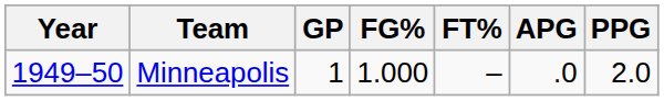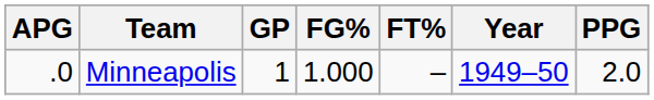 <table class="wikitable sortable" style="font-size:95%; text-align:right;">
 <tr>
-<th>Year</th>
+<th>APG</th>
 <th>Team</th>
 <th>GP</th>
 <th>FG%</th>
 <th>FT%</th>
-<th>APG</th>
+<th>Year</th>
 <th>PPG</th>
 </tr>
 <tr>
-<td style="text-align:left;"><a href='#'>1949–50</a></td>
+<td>.0</td>
 <td style="text-align:left;"><a href='#'>Minneapolis</a></td>
 <td>1</td>
 <td>1.000</td>
 <td>–</td>
-<td>.0</td>
+<td style="text-align:left;"><a href='#'>1949–50</a></td>
 <td>2.0</td>
 </tr>
 </table>
